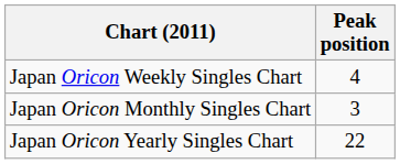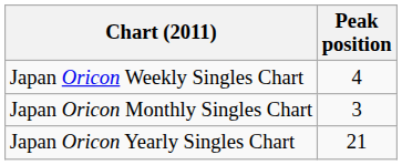 <table class="wikitable sortable">
 <tr>
 <th>Chart (2011)</th>
 <th>Peak<br>position</th>
 </tr>
 <tr>
 <td>Japan <em><a href='#'>Oricon</a></em> Weekly Singles Chart</td>
 <td align="center">4</td>
 </tr>
 <tr>
 <td>Japan <em>Oricon</em> Monthly Singles Chart</td>
 <td align="center">3</td>
 </tr>
 <tr>
 <td>Japan <em>Oricon</em> Yearly Singles Chart</td>
-<td align="center">22</td>
+<td align="center">21</td>
 </tr>
 </table>
